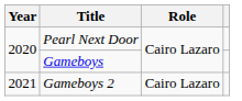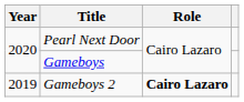 <table class="wikitable"  style="font-size:100%">
 <tr>
 <th>Year</th>
 <th>Title</th>
 <th>Role</th>
 <th></th>
 </tr>
 <tr>
 <td rowspan="2">2020</td>
 <td><em>Pearl Next Door</em></td>
 <td rowspan="2">Cairo Lazaro</td>
 <td></td>
 </tr>
 <tr>
 <td><em><a href='#'>Gameboys</a></em></td>
 <td></td>
 </tr>
 <tr>
-<td>2021</td>
+<td>2019</td>
 <td><em>Gameboys 2</em></td>
-<td>Cairo Lazaro</td>
+<td><strong>Cairo Lazaro</strong></td>
 <td></td>
 </tr>
 </table>
